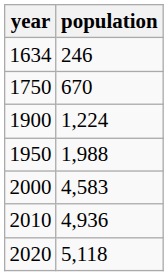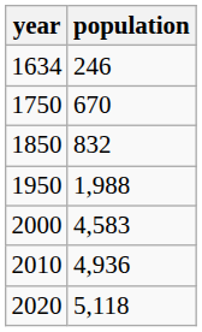 <table class="wikitable">
 <tr>
 <th>year</th>
 <th>population</th>
 </tr>
 <tr>
 <td>1634</td>
 <td>246</td>
 </tr>
 <tr>
 <td>1750</td>
 <td>670</td>
 </tr>
 <tr>
-<td>1900</td>
-<td>1,224</td>
+<td>1850</td>
+<td>832</td>
 </tr>
 <tr>
 <td>1950</td>
 <td>1,988</td>
 </tr>
 <tr>
 <td>2000</td>
 <td>4,583</td>
 </tr>
 <tr>
 <td>2010</td>
 <td>4,936</td>
 </tr>
 <tr>
 <td>2020</td>
 <td>5,118</td>
 </tr>
 </table>
